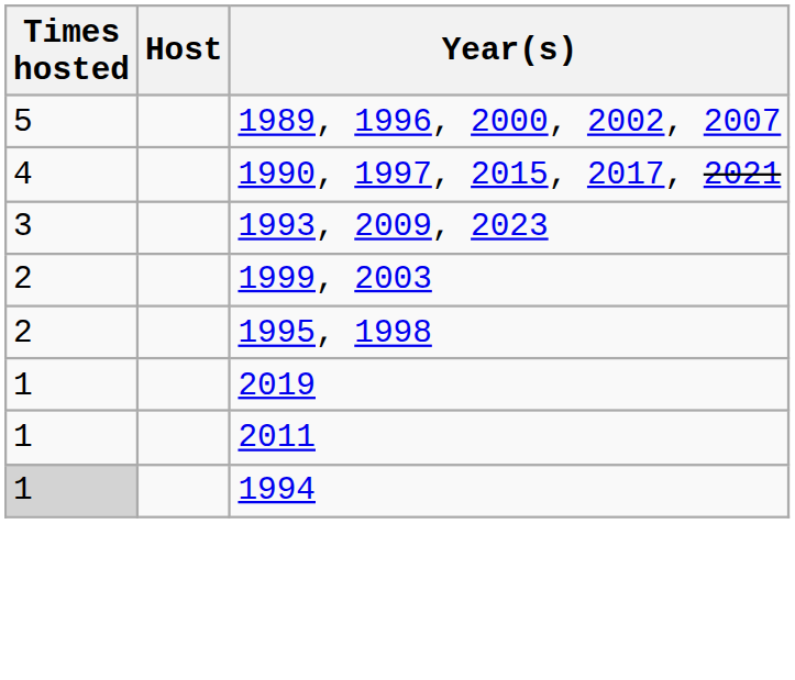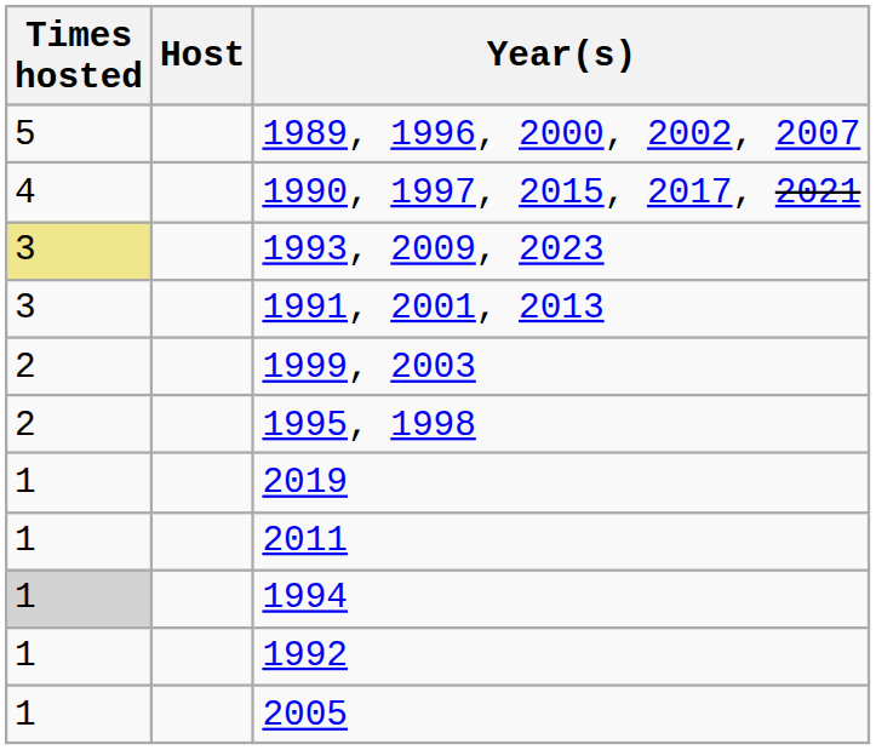 <table class="wikitable">
 <tr>
 <th>Times <br> hosted</th>
 <th>Host</th>
 <th>Year(s)</th>
 </tr>
 <tr>
 <td>5</td>
 <td></td>
 <td><a href='#'>1989</a>, <a href='#'>1996</a>, <a href='#'>2000</a>, <a href='#'>2002</a>, <a href='#'>2007</a></td>
 </tr>
 <tr>
 <td>4</td>
 <td></td>
 <td><a href='#'>1990</a>, <a href='#'>1997</a>, <a href='#'>2015</a>, <a href='#'>2017</a>, <del><a href='#'>2021</a></del></td>
 </tr>
 <tr>
+<td style="background: khaki;">3</td>
+<td></td>
+<td><a href='#'>1993</a>, <a href='#'>2009</a>, <a href='#'>2023</a></td>
+</tr>
+<tr>
 <td>3</td>
 <td></td>
-<td><a href='#'>1993</a>, <a href='#'>2009</a>, <a href='#'>2023</a></td>
+<td><a href='#'>1991</a>, <a href='#'>2001</a>, <a href='#'>2013</a></td>
 </tr>
 <tr>
 <td>2</td>
 <td></td>
 <td><a href='#'>1999</a>, <a href='#'>2003</a></td>
 </tr>
 <tr>
 <td>2</td>
 <td></td>
 <td><a href='#'>1995</a>, <a href='#'>1998</a></td>
 </tr>
 <tr>
 <td>1</td>
 <td></td>
 <td><a href='#'>2019</a></td>
 </tr>
 <tr>
 <td>1</td>
 <td></td>
 <td><a href='#'>2011</a></td>
 </tr>
 <tr>
 <td style="background: lightgrey;">1</td>
 <td></td>
 <td><a href='#'>1994</a></td>
 </tr>
+<tr>
+<td>1</td>
+<td></td>
+<td><a href='#'>1992</a></td>
+</tr>
+<tr>
+<td>1</td>
+<td></td>
+<td><a href='#'>2005</a></td>
+</tr>
 </table>
